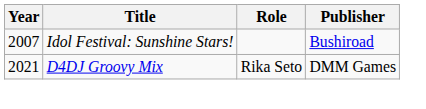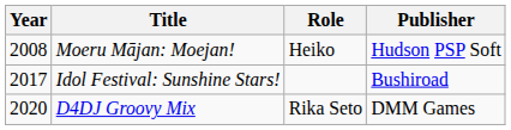 <table class="wikitable">
 <tr>
 <th>Year</th>
 <th>Title</th>
 <th>Role</th>
 <th>Publisher</th>
 </tr>
 <tr>
-<td>2007</td>
+<td>2008</td>
+<td><em>Moeru Mājan: Moejan!</em></td>
+<td>Heiko</td>
+<td><a href='#'>Hudson</a> <a href='#'>PSP</a> Soft</td>
+</tr>
+<tr>
+<td>2017</td>
 <td><em>Idol Festival: Sunshine Stars!</em></td>
 <td></td>
 <td><a href='#'>Bushiroad</a></td>
 </tr>
 <tr>
-<td>2021</td>
+<td>2020</td>
 <td><em><a href='#'>D4DJ Groovy Mix</a></em></td>
 <td>Rika Seto</td>
 <td>DMM Games</td>
 </tr>
 </table>
